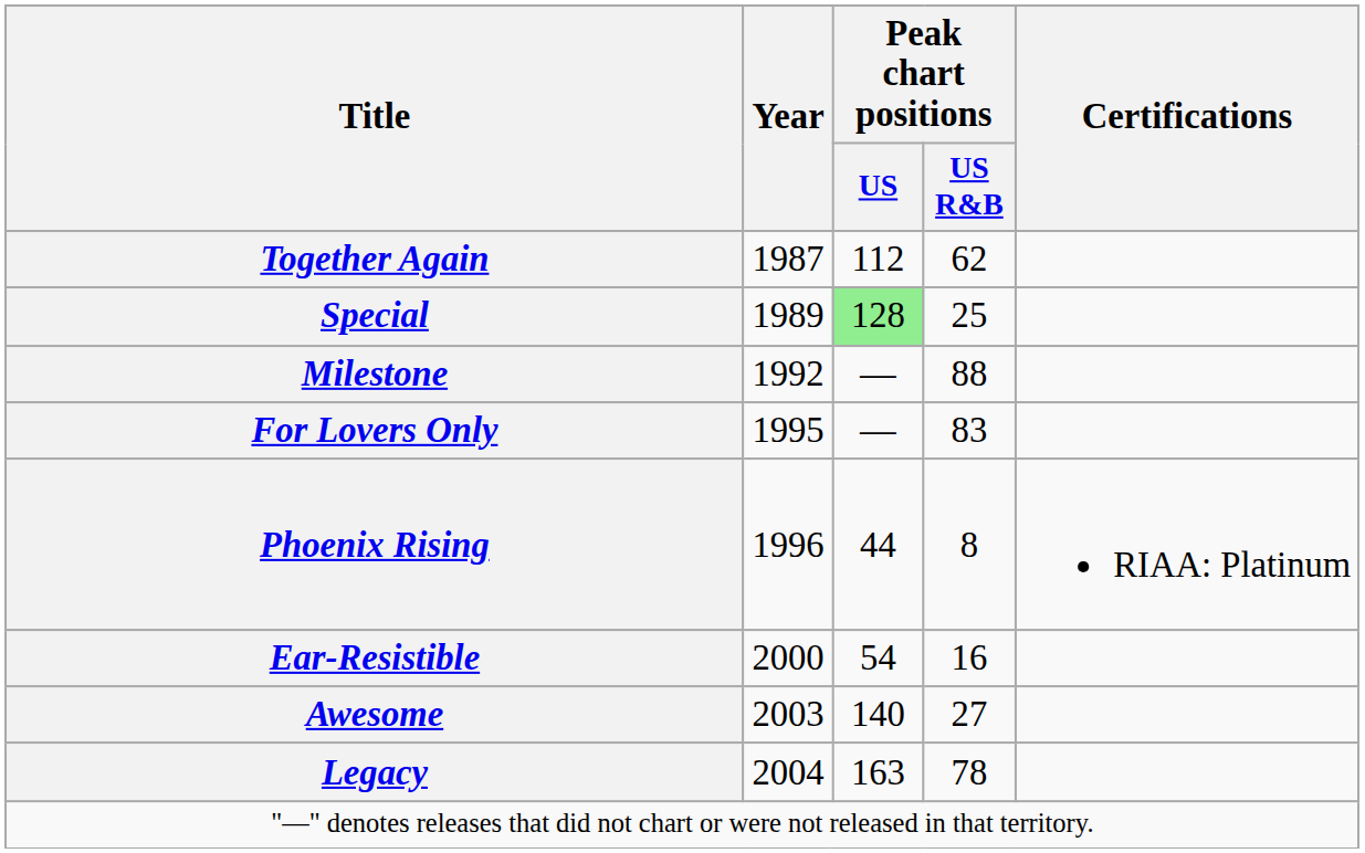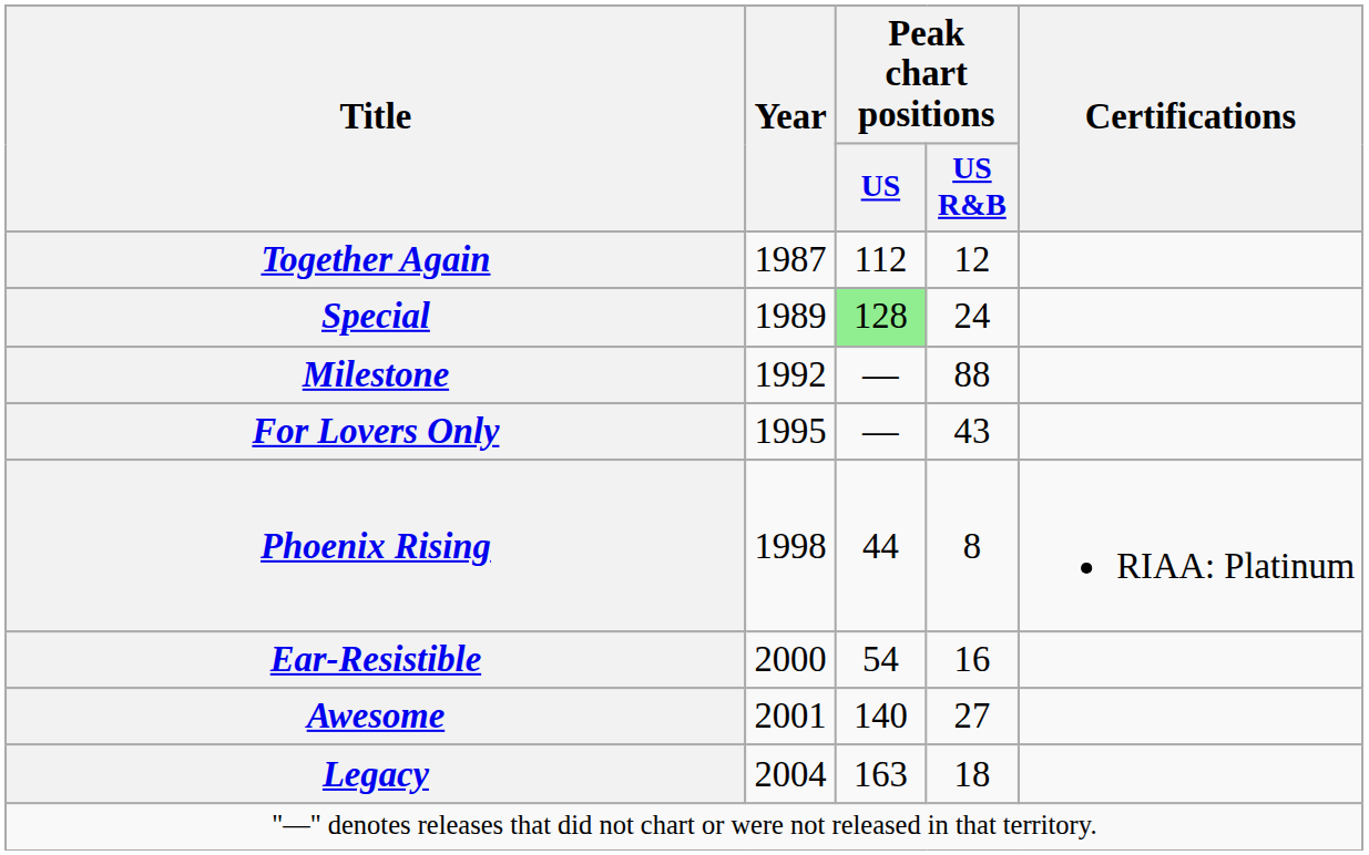 <table class="wikitable plainrowheaders" style="text-align:center;">
 <tr>
 <th rowspan="2" style="width:20em;">Title</th>
 <th rowspan="2">Year</th>
 <th colspan="2">Peak chart positions</th>
 <th rowspan="2">Certifications</th>
 </tr>
 <tr>
 <th scope="col" style="width:2.5em;font-size:85%"><a href='#'>US</a><br></th>
 <th scope="col" style="width:2.5em;font-size:85%"><a href='#'>US<br>R&B</a><br></th>
 </tr>
 <tr>
 <th scope="row"><em><a href='#'>Together Again</a></em></th>
 <td>1987</td>
 <td>112</td>
-<td>62</td>
+<td>12</td>
 <td></td>
 </tr>
 <tr>
 <th scope="row"><em><a href='#'>Special</a></em></th>
 <td>1989</td>
 <td style="background: lightgreen;">128</td>
-<td>25</td>
+<td>24</td>
 <td></td>
 </tr>
 <tr>
 <th scope="row"><em><a href='#'>Milestone</a></em></th>
 <td>1992</td>
 <td>—</td>
 <td>88</td>
 <td></td>
 </tr>
 <tr>
 <th scope="row"><em><a href='#'>For Lovers Only</a></em></th>
 <td>1995</td>
 <td>—</td>
-<td>83</td>
+<td>43</td>
 <td></td>
 </tr>
 <tr>
 <th scope="row"><em><a href='#'>Phoenix Rising</a></em></th>
-<td>1996</td>
+<td>1998</td>
 <td>44</td>
 <td>8</td>
 <td><br><ul><li>RIAA: Platinum</li></ul></td>
 </tr>
 <tr>
 <th scope="row"><em><a href='#'>Ear-Resistible</a></em></th>
 <td>2000</td>
 <td>54</td>
 <td>16</td>
 <td></td>
 </tr>
 <tr>
 <th scope="row"><em><a href='#'>Awesome</a></em></th>
-<td>2003</td>
+<td>2001</td>
 <td>140</td>
 <td>27</td>
 <td></td>
 </tr>
 <tr>
 <th scope="row"><em><a href='#'>Legacy</a></em></th>
 <td>2004</td>
 <td>163</td>
-<td>78</td>
+<td>18</td>
 <td></td>
 </tr>
 <tr>
 <td colspan="8" style="text-align:center; font-size:9pt;">"—" denotes releases that did not chart or were not released in that territory.</td>
 </tr>
 </table>
